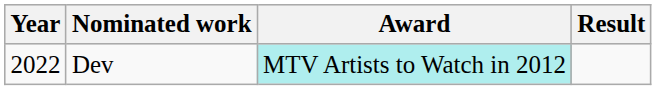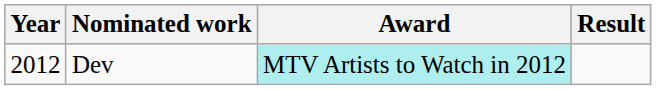 <table class="wikitable">
 <tr>
 <th>Year</th>
 <th>Nominated work</th>
 <th>Award</th>
 <th>Result</th>
 </tr>
 <tr>
-<td>2022</td>
+<td>2012</td>
 <td>Dev</td>
 <td style="background: paleturquoise;">MTV Artists to Watch in 2012</td>
 <td></td>
 </tr>
 </table>
